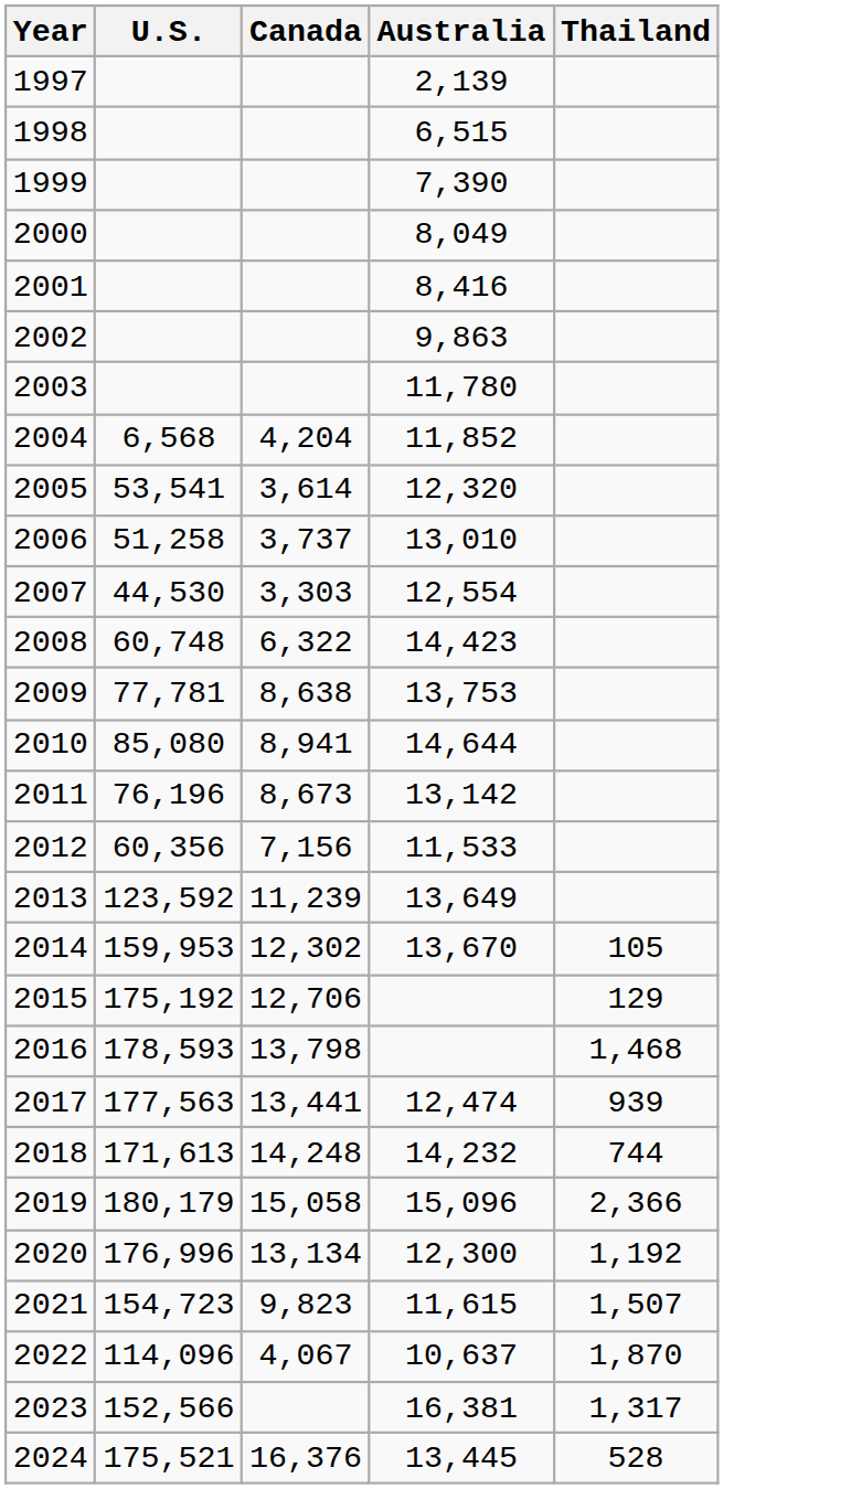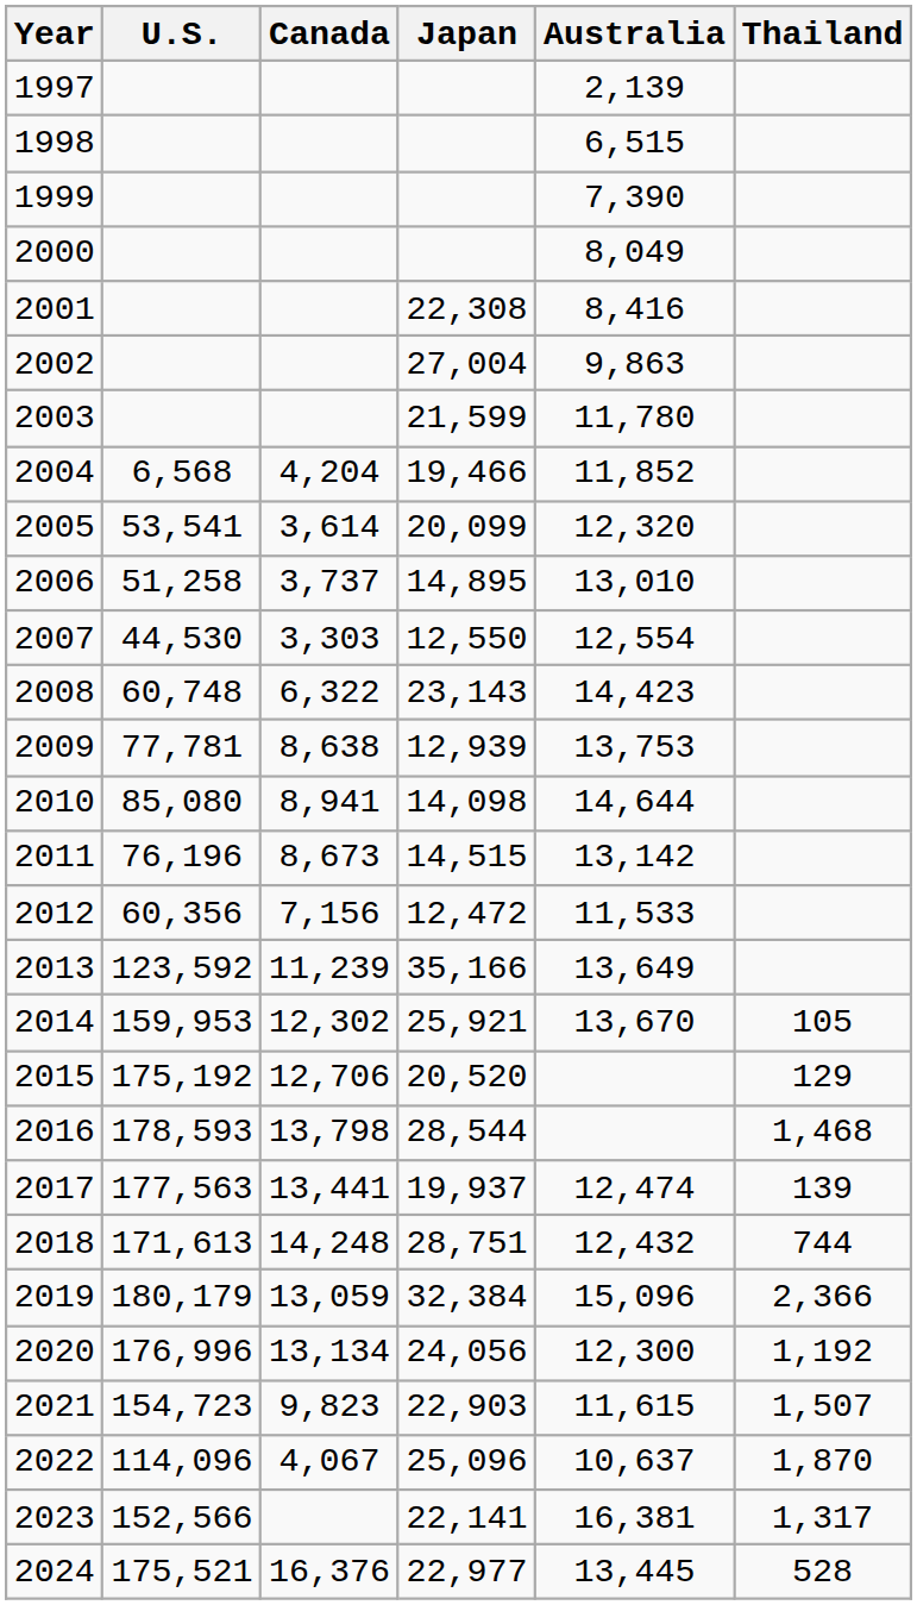 <table class=wikitable style="text-align: center;">
 <tr>
 <th>Year</th>
 <th>U.S.</th>
 <th>Canada</th>
+<th>Japan</th>
 <th>Australia</th>
 <th>Thailand</th>
 </tr>
 <tr>
 <td>1997</td>
+<td></td>
 <td></td>
 <td></td>
 <td>2,139</td>
 <td></td>
 </tr>
 <tr>
 <td>1998</td>
 <td></td>
 <td></td>
+<td></td>
 <td>6,515</td>
 <td></td>
 </tr>
 <tr>
 <td>1999</td>
+<td></td>
 <td></td>
 <td></td>
 <td>7,390</td>
 <td></td>
 </tr>
 <tr>
 <td>2000</td>
 <td></td>
 <td></td>
+<td></td>
 <td>8,049</td>
 <td></td>
 </tr>
 <tr>
 <td>2001</td>
 <td></td>
 <td></td>
+<td>22,308</td>
 <td>8,416</td>
 <td></td>
 </tr>
 <tr>
 <td>2002</td>
 <td></td>
 <td></td>
+<td>27,004</td>
 <td>9,863</td>
 <td></td>
 </tr>
 <tr>
 <td>2003</td>
 <td></td>
 <td></td>
+<td>21,599</td>
 <td>11,780</td>
 <td></td>
 </tr>
 <tr>
 <td>2004</td>
 <td>6,568</td>
 <td>4,204</td>
+<td>19,466</td>
 <td>11,852</td>
 <td></td>
 </tr>
 <tr>
 <td>2005</td>
 <td>53,541</td>
 <td>3,614</td>
+<td>20,099</td>
 <td>12,320</td>
 <td></td>
 </tr>
 <tr>
 <td>2006</td>
 <td>51,258</td>
 <td>3,737</td>
+<td>14,895</td>
 <td>13,010</td>
 <td></td>
 </tr>
 <tr>
 <td>2007</td>
 <td>44,530</td>
 <td>3,303</td>
+<td>12,550</td>
 <td>12,554</td>
 <td></td>
 </tr>
 <tr>
 <td>2008</td>
 <td>60,748</td>
 <td>6,322</td>
+<td>23,143</td>
 <td>14,423</td>
 <td></td>
 </tr>
 <tr>
 <td>2009</td>
 <td>77,781</td>
 <td>8,638</td>
+<td>12,939</td>
 <td>13,753</td>
 <td></td>
 </tr>
 <tr>
 <td>2010</td>
 <td>85,080</td>
 <td>8,941</td>
+<td>14,098</td>
 <td>14,644</td>
 <td></td>
 </tr>
 <tr>
 <td>2011</td>
 <td>76,196</td>
 <td>8,673</td>
+<td>14,515</td>
 <td>13,142</td>
 <td></td>
 </tr>
 <tr>
 <td>2012</td>
 <td>60,356</td>
 <td>7,156</td>
+<td>12,472</td>
 <td>11,533</td>
 <td></td>
 </tr>
 <tr>
 <td>2013</td>
 <td>123,592</td>
 <td>11,239</td>
+<td>35,166</td>
 <td>13,649</td>
 <td></td>
 </tr>
 <tr>
 <td>2014</td>
 <td>159,953</td>
 <td>12,302</td>
+<td>25,921</td>
 <td>13,670</td>
 <td>105</td>
 </tr>
 <tr>
 <td>2015</td>
 <td>175,192</td>
 <td>12,706</td>
+<td>20,520</td>
 <td></td>
 <td>129</td>
 </tr>
 <tr>
 <td>2016</td>
 <td>178,593</td>
 <td>13,798</td>
+<td>28,544</td>
 <td></td>
 <td>1,468</td>
 </tr>
 <tr>
 <td>2017</td>
 <td>177,563</td>
 <td>13,441</td>
+<td>19,937</td>
 <td>12,474</td>
-<td>939</td>
+<td>139</td>
 </tr>
 <tr>
 <td>2018</td>
 <td>171,613</td>
 <td>14,248</td>
-<td>14,232</td>
+<td>28,751</td>
+<td>12,432</td>
 <td>744</td>
 </tr>
 <tr>
 <td>2019</td>
 <td>180,179</td>
-<td>15,058</td>
+<td>13,059</td>
+<td>32,384</td>
 <td>15,096</td>
 <td>2,366</td>
 </tr>
 <tr>
 <td>2020</td>
 <td>176,996</td>
 <td>13,134</td>
+<td>24,056</td>
 <td>12,300</td>
 <td>1,192</td>
 </tr>
 <tr>
 <td>2021</td>
 <td>154,723</td>
 <td>9,823</td>
+<td>22,903</td>
 <td>11,615</td>
 <td>1,507</td>
 </tr>
 <tr>
 <td>2022</td>
 <td>114,096</td>
 <td>4,067</td>
+<td>25,096</td>
 <td>10,637</td>
 <td>1,870</td>
 </tr>
 <tr>
 <td>2023</td>
 <td>152,566</td>
 <td></td>
+<td>22,141</td>
 <td>16,381</td>
 <td>1,317</td>
 </tr>
 <tr>
 <td>2024</td>
 <td>175,521</td>
 <td>16,376</td>
+<td>22,977</td>
 <td>13,445</td>
 <td>528</td>
 </tr>
 </table>
